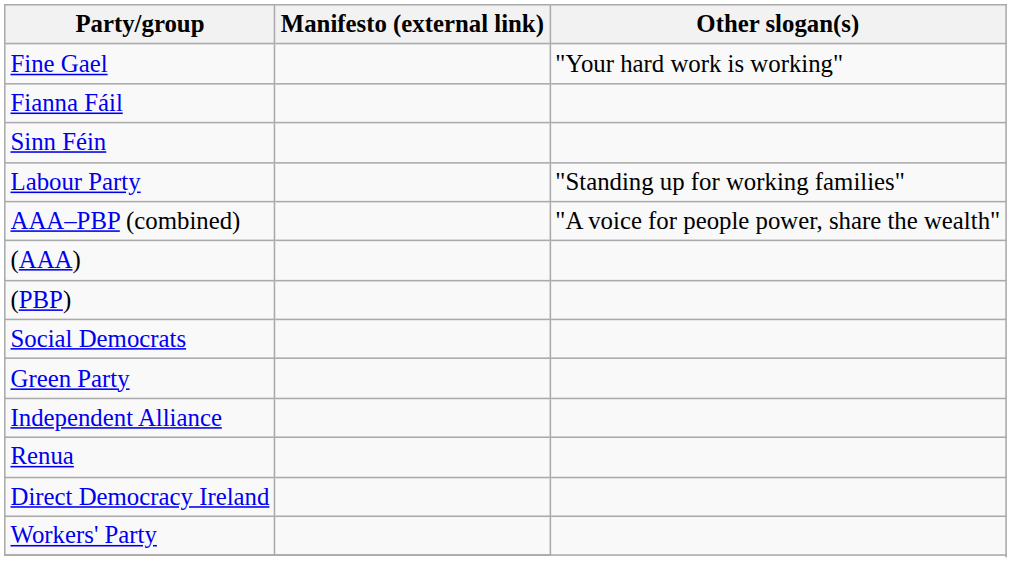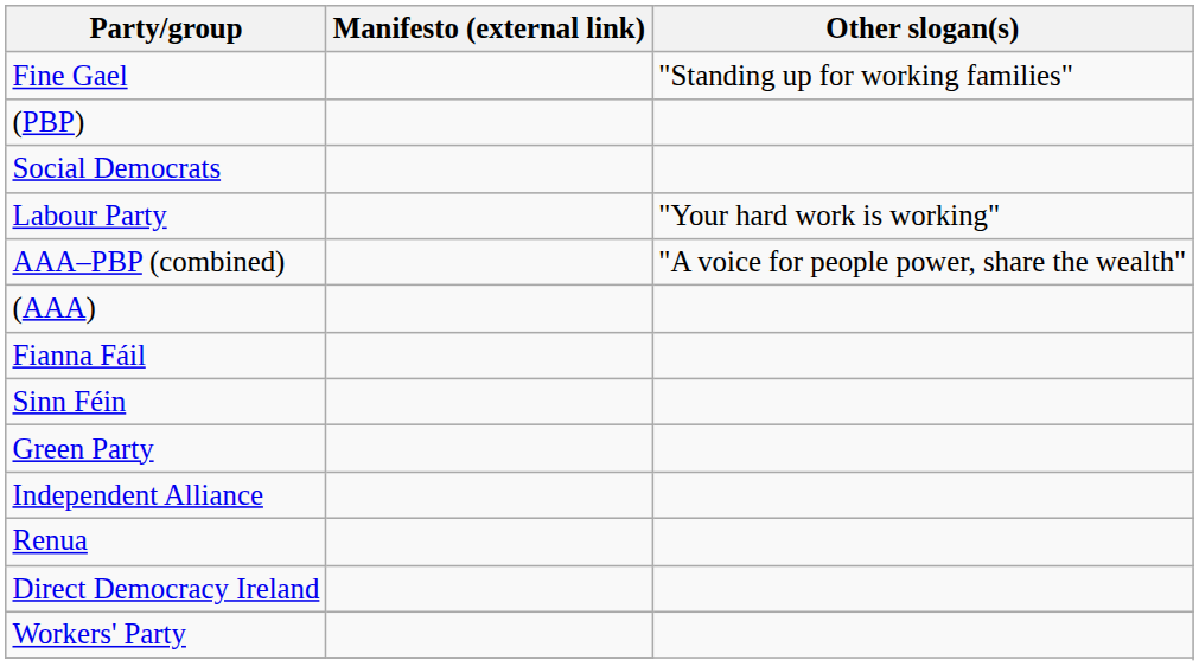 <table class="wikitable sortable">
 <tr>
 <th>Party/group</th>
 <th>Manifesto (external link)</th>
 <th>Other slogan(s)</th>
 </tr>
 <tr>
 <td><a href='#'>Fine Gael</a></td>
 <td><em></em></td>
-<td>"Your hard work is working"</td>
+<td>"Standing up for working families"</td>
 </tr>
 <tr>
-<td><a href='#'>Fianna Fáil</a></td>
+<td>(<a href='#'>PBP</a>)</td>
 <td><em></em></td>
 <td></td>
 </tr>
 <tr>
-<td><a href='#'>Sinn Féin</a></td>
+<td><a href='#'>Social Democrats</a></td>
 <td><em></em></td>
 <td></td>
 </tr>
 <tr>
 <td><a href='#'>Labour Party</a></td>
 <td><em></em></td>
-<td>"Standing up for working families"</td>
+<td>"Your hard work is working"</td>
 </tr>
 <tr>
 <td><a href='#'>AAA–PBP</a> (combined)</td>
 <td><em></em></td>
 <td>"A voice for people power, share the wealth"</td>
 </tr>
 <tr>
 <td>(<a href='#'>AAA</a>)</td>
 <td><em></em></td>
 <td></td>
 </tr>
 <tr>
-<td>(<a href='#'>PBP</a>)</td>
+<td><a href='#'>Fianna Fáil</a></td>
 <td><em></em></td>
 <td></td>
 </tr>
 <tr>
-<td><a href='#'>Social Democrats</a></td>
+<td><a href='#'>Sinn Féin</a></td>
 <td><em></em></td>
 <td></td>
 </tr>
 <tr>
 <td><a href='#'>Green Party</a></td>
 <td><em></em></td>
 <td></td>
 </tr>
 <tr>
 <td><a href='#'>Independent Alliance</a></td>
 <td><em></em></td>
 <td></td>
 </tr>
 <tr>
 <td><a href='#'>Renua</a></td>
 <td><em></em></td>
 <td></td>
 </tr>
 <tr>
 <td><a href='#'>Direct Democracy Ireland</a></td>
 <td><em></em></td>
 <td></td>
 </tr>
 <tr>
 <td><a href='#'>Workers' Party</a></td>
 <td><em></em></td>
 </tr>
 <tr>
 </tr>
 </table>
